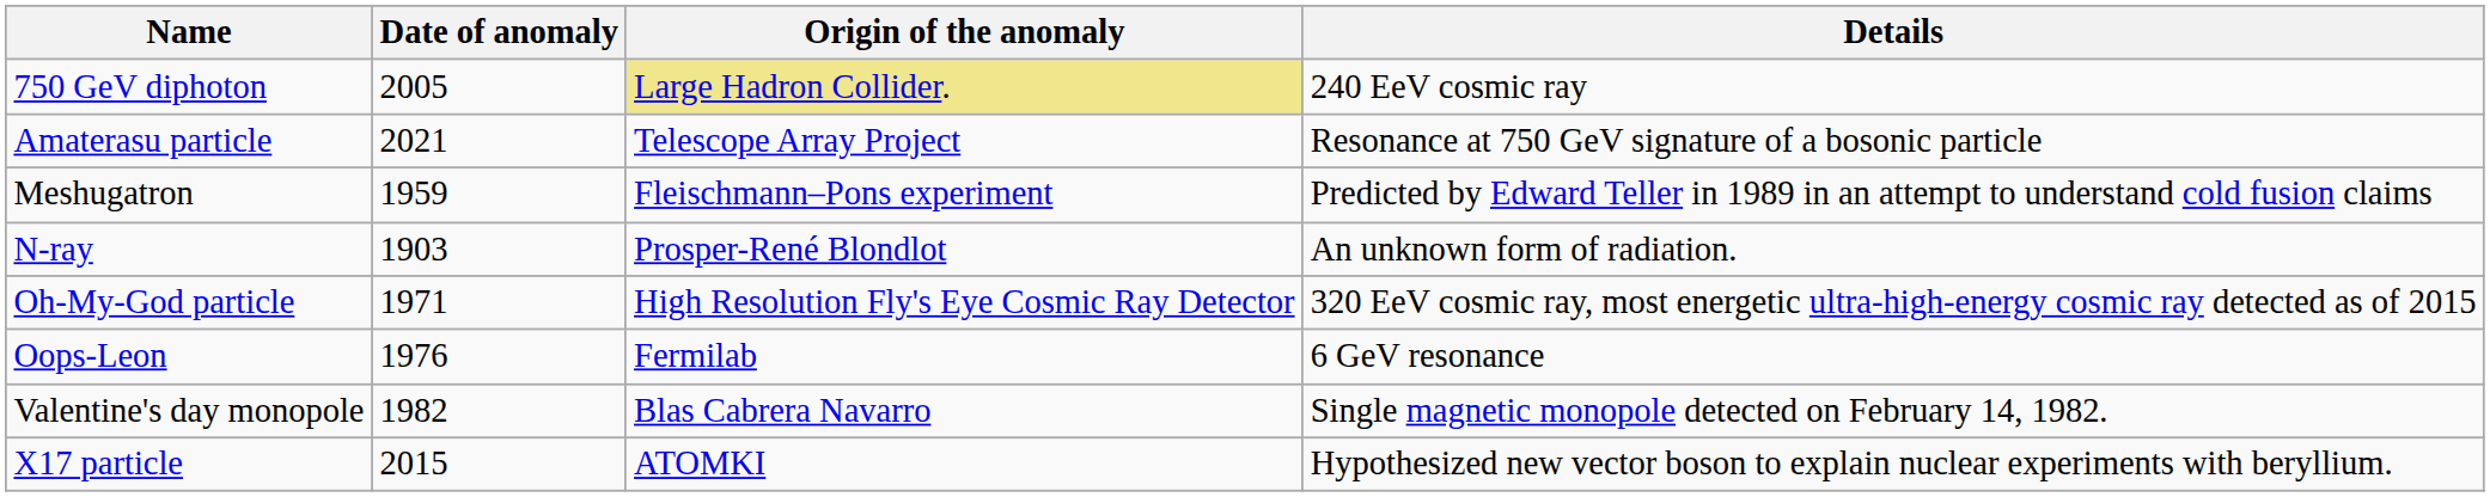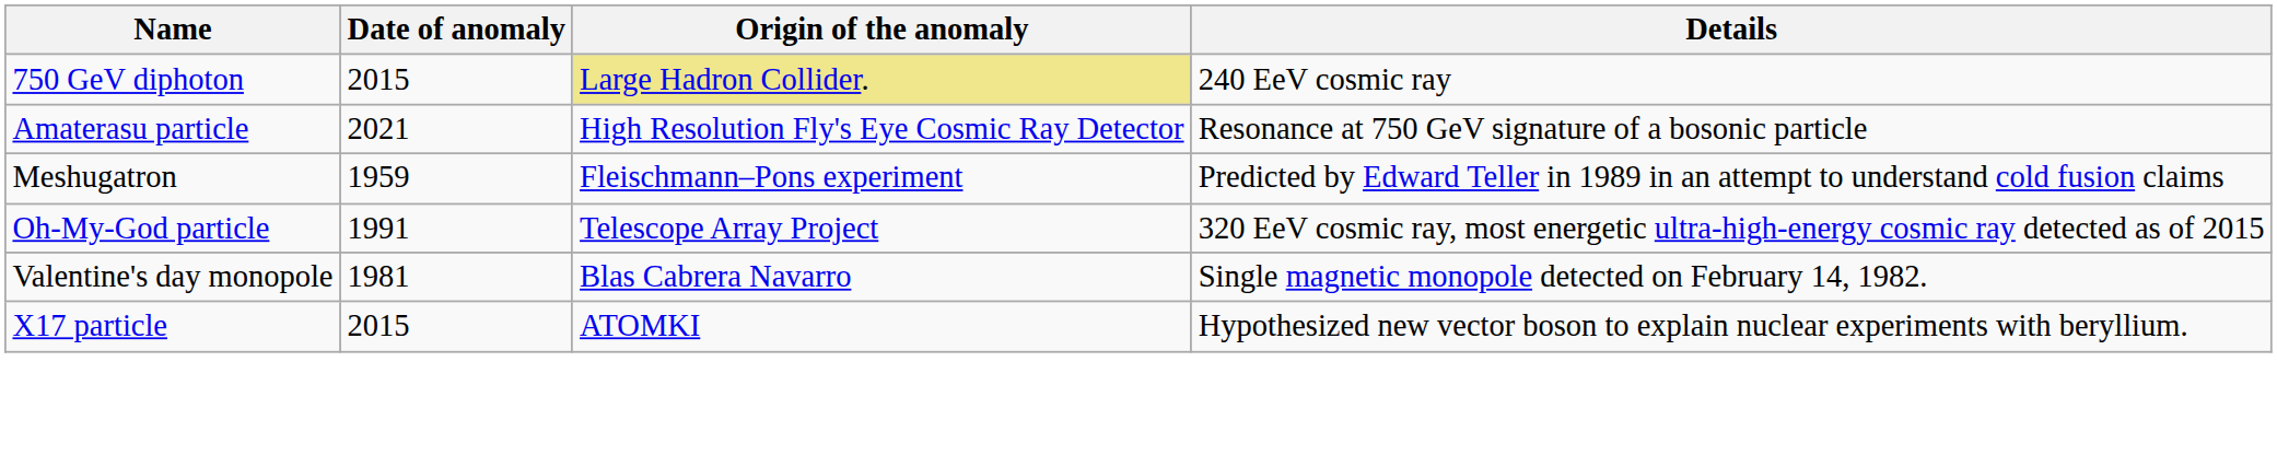 <table class="wikitable">
 <tr>
 <th>Name</th>
 <th>Date of anomaly</th>
 <th>Origin of the anomaly</th>
 <th>Details</th>
 </tr>
 <tr>
 <td><a href='#'>750 GeV diphoton</a></td>
-<td>2005</td>
+<td>2015</td>
 <td style="background: khaki;"><a href='#'>Large Hadron Collider</a>.</td>
 <td>240 EeV cosmic ray</td>
 </tr>
 <tr>
 <td><a href='#'>Amaterasu particle</a></td>
 <td>2021</td>
-<td><a href='#'>Telescope Array Project</a></td>
+<td><a href='#'>High Resolution Fly's Eye Cosmic Ray Detector</a></td>
 <td>Resonance at 750 GeV signature of a bosonic particle</td>
 </tr>
 <tr>
 <td>Meshugatron</td>
 <td>1959</td>
 <td><a href='#'>Fleischmann–Pons experiment</a></td>
 <td>Predicted by <a href='#'>Edward Teller</a> in 1989 in an attempt to understand <a href='#'>cold fusion</a> claims</td>
 </tr>
 <tr>
-<td><a href='#'>N-ray</a></td>
-<td>1903</td>
-<td><a href='#'>Prosper-René Blondlot</a></td>
-<td>An unknown form of radiation.</td>
-</tr>
-<tr>
 <td><a href='#'>Oh-My-God particle</a></td>
-<td>1971</td>
-<td><a href='#'>High Resolution Fly's Eye Cosmic Ray Detector</a></td>
+<td>1991</td>
+<td><a href='#'>Telescope Array Project</a></td>
 <td>320 EeV cosmic ray, most energetic <a href='#'>ultra-high-energy cosmic ray</a> detected as of 2015</td>
 </tr>
 <tr>
-<td><a href='#'>Oops-Leon</a></td>
-<td>1976</td>
-<td><a href='#'>Fermilab</a></td>
-<td>6 GeV resonance</td>
-</tr>
-<tr>
 <td>Valentine's day monopole</td>
-<td>1982</td>
+<td>1981</td>
 <td><a href='#'>Blas Cabrera Navarro</a></td>
 <td>Single <a href='#'>magnetic monopole</a> detected on February 14, 1982.</td>
 </tr>
 <tr>
 <td><a href='#'>X17 particle</a></td>
 <td>2015</td>
 <td><a href='#'>ATOMKI</a></td>
 <td>Hypothesized new vector boson to explain nuclear experiments with beryllium.</td>
 </tr>
 </table>
